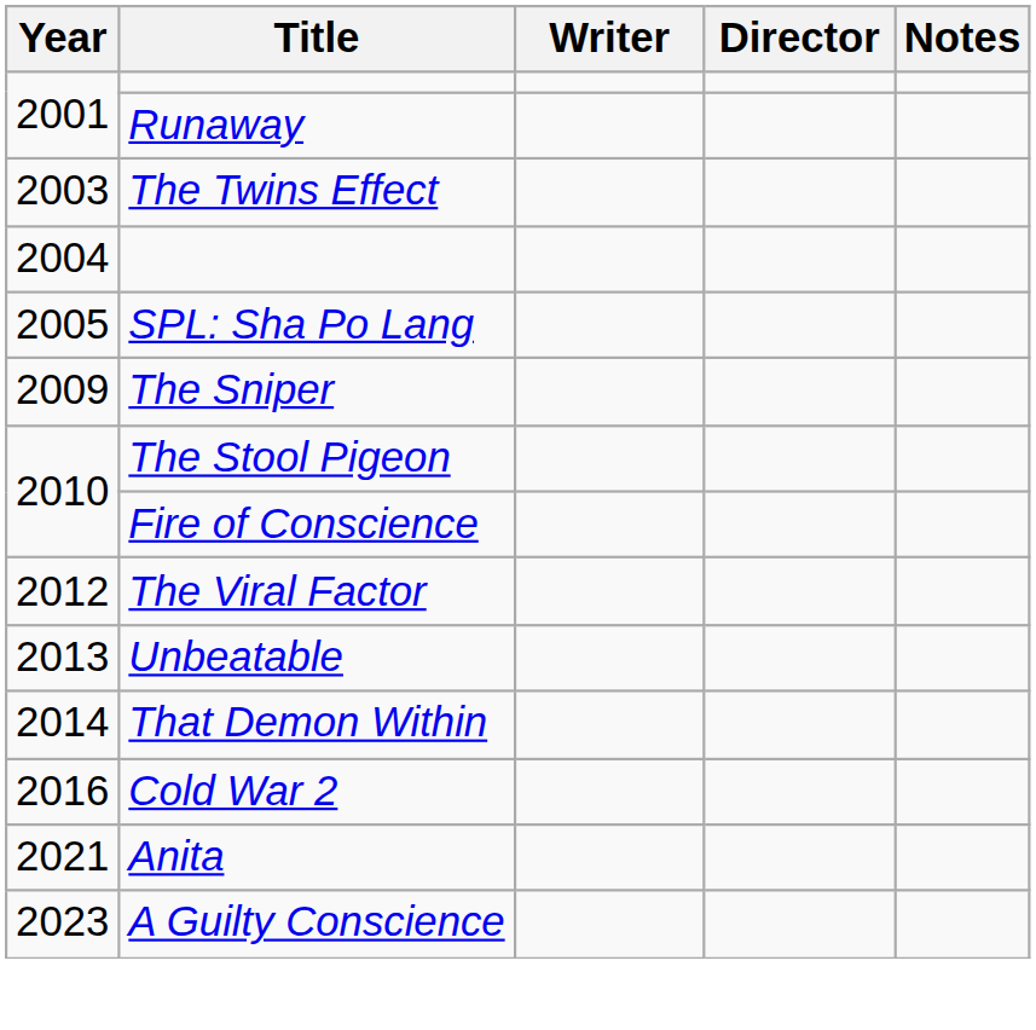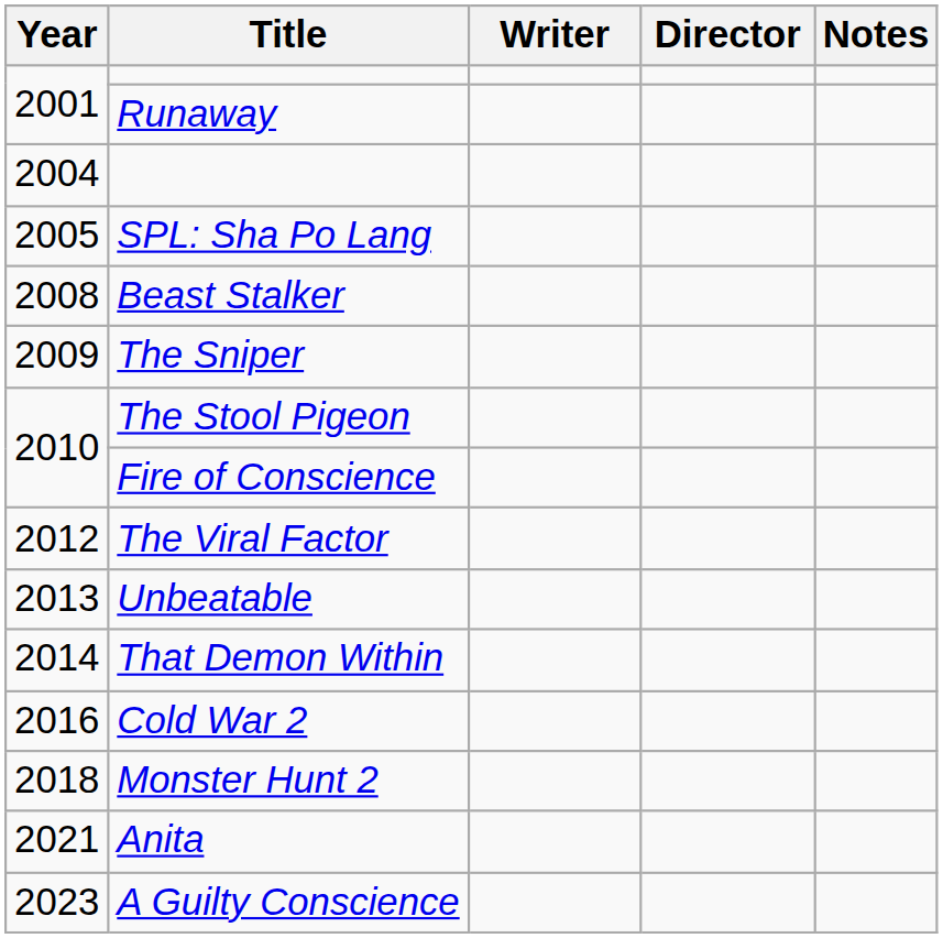 <table class="wikitable">
 <tr>
 <th>Year</th>
 <th>Title</th>
 <th style="width:65px;">Writer</th>
 <th style="width:65px;">Director</th>
 <th>Notes</th>
 </tr>
 <tr>
 <td rowspan="2">2001</td>
 <td><em></em></td>
 <td></td>
 <td></td>
 <td></td>
 </tr>
 <tr>
 <td><em><a href='#'>Runaway</a></em></td>
 <td></td>
 <td></td>
 <td></td>
 </tr>
 <tr>
-<td>2003</td>
-<td><em><a href='#'>The Twins Effect</a></em></td>
-<td></td>
-<td></td>
-<td></td>
-</tr>
-<tr>
 <td>2004</td>
 <td><em></em></td>
 <td></td>
 <td></td>
 <td></td>
 </tr>
 <tr>
 <td>2005</td>
 <td><em><a href='#'>SPL: Sha Po Lang</a></em></td>
+<td></td>
+<td></td>
+<td></td>
+</tr>
+<tr>
+<td>2008</td>
+<td><em><a href='#'>Beast Stalker</a></em></td>
 <td></td>
 <td></td>
 <td></td>
 </tr>
 <tr>
 <td>2009</td>
 <td><em><a href='#'>The Sniper</a></em></td>
 <td></td>
 <td></td>
 <td></td>
 </tr>
 <tr>
 <td rowspan="2">2010</td>
 <td><em><a href='#'>The Stool Pigeon</a></em></td>
 <td></td>
 <td></td>
 <td></td>
 </tr>
 <tr>
 <td><em><a href='#'>Fire of Conscience</a></em></td>
 <td></td>
 <td></td>
 <td></td>
 </tr>
 <tr>
 <td>2012</td>
 <td><em><a href='#'>The Viral Factor</a></em></td>
 <td></td>
 <td></td>
 <td></td>
 </tr>
 <tr>
 <td>2013</td>
 <td><em><a href='#'>Unbeatable</a></em></td>
 <td></td>
 <td></td>
 <td></td>
 </tr>
 <tr>
 <td>2014</td>
 <td><em><a href='#'>That Demon Within</a></em></td>
 <td></td>
 <td></td>
 <td></td>
 </tr>
 <tr>
 <td>2016</td>
 <td><em><a href='#'>Cold War 2</a></em></td>
 <td></td>
 <td></td>
 <td></td>
 </tr>
 <tr>
+<td>2018</td>
+<td><em><a href='#'>Monster Hunt 2</a></em></td>
+<td></td>
+<td></td>
+<td></td>
+</tr>
+<tr>
 <td>2021</td>
 <td><em><a href='#'>Anita</a></em></td>
 <td></td>
 <td></td>
 <td></td>
 </tr>
 <tr>
 <td>2023</td>
 <td><em><a href='#'>A Guilty Conscience</a></em></td>
 <td></td>
 <td></td>
 <td></td>
 </tr>
 </table>
